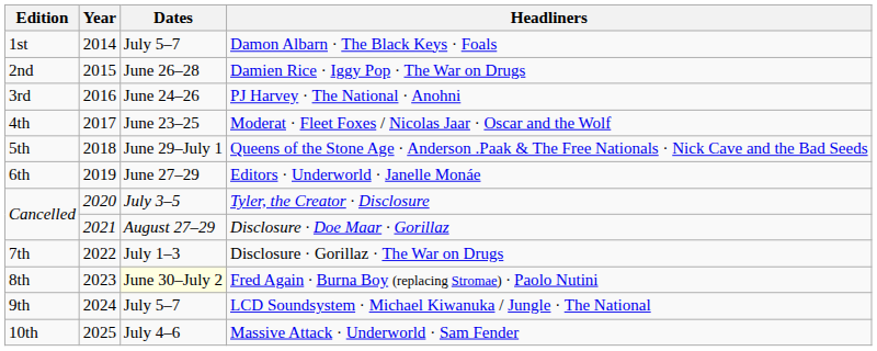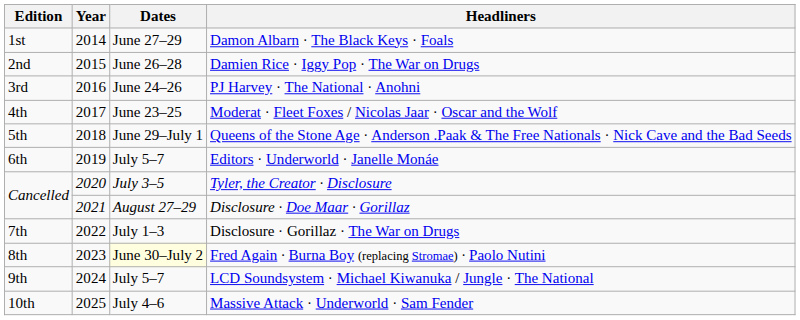 <table class="wikitable sortable">
 <tr>
 <th>Edition</th>
 <th>Year</th>
 <th>Dates</th>
 <th class="unsortable">Headliners</th>
 </tr>
 <tr>
 <td>1st</td>
 <td>2014</td>
-<td>July 5–7</td>
+<td>June 27–29</td>
 <td><a href='#'>Damon Albarn</a> · <a href='#'>The Black Keys</a> · <a href='#'>Foals</a></td>
 </tr>
 <tr>
 <td>2nd</td>
 <td>2015</td>
 <td>June 26–28</td>
 <td><a href='#'>Damien Rice</a> · <a href='#'>Iggy Pop</a> · <a href='#'>The War on Drugs</a></td>
 </tr>
 <tr>
 <td>3rd</td>
 <td>2016</td>
 <td>June 24–26</td>
 <td><a href='#'>PJ Harvey</a> · <a href='#'>The National</a> · <a href='#'>Anohni</a></td>
 </tr>
 <tr>
 <td>4th</td>
 <td>2017</td>
 <td>June 23–25</td>
 <td><a href='#'>Moderat</a> · <a href='#'>Fleet Foxes</a> / <a href='#'>Nicolas Jaar</a> · <a href='#'>Oscar and the Wolf</a></td>
 </tr>
 <tr>
 <td>5th</td>
 <td>2018</td>
 <td>June 29–July 1</td>
 <td><a href='#'>Queens of the Stone Age</a> · <a href='#'>Anderson .Paak & The Free Nationals</a> · <a href='#'>Nick Cave and the Bad Seeds</a></td>
 </tr>
 <tr>
 <td>6th</td>
 <td>2019</td>
-<td>June 27–29</td>
+<td>July 5–7</td>
 <td><a href='#'>Editors</a> · <a href='#'>Underworld</a> · <a href='#'>Janelle Monáe</a></td>
 </tr>
 <tr>
 <td rowspan="2"><em>Cancelled</em></td>
 <td><em>2020</em></td>
 <td><em>July 3–5</em></td>
 <td><em><a href='#'>Tyler, the Creator</a> · <a href='#'>Disclosure</a></em></td>
 </tr>
 <tr>
 <td><em>2021</em></td>
 <td><em>August 27–29</em></td>
 <td><em>Disclosure · <a href='#'>Doe Maar</a> · <a href='#'>Gorillaz</a></em></td>
 </tr>
 <tr>
 <td>7th</td>
 <td>2022</td>
 <td>July 1–3</td>
 <td>Disclosure · Gorillaz · <a href='#'>The War on Drugs</a></td>
 </tr>
 <tr>
 <td>8th</td>
 <td>2023</td>
 <td style="background: lightyellow;">June 30–July 2</td>
 <td><a href='#'>Fred Again</a> <em>·</em> <a href='#'>Burna Boy</a> <small>(replacing <a href='#'>Stromae</a>)</small> <em>·</em> <a href='#'>Paolo Nutini</a></td>
 </tr>
 <tr>
 <td>9th</td>
 <td>2024</td>
 <td>July 5–7</td>
 <td><a href='#'>LCD Soundsystem</a> · <a href='#'>Michael Kiwanuka</a> / <a href='#'>Jungle</a> · <a href='#'>The National</a></td>
 </tr>
 <tr>
 <td>10th</td>
 <td>2025</td>
 <td>July 4–6</td>
 <td><a href='#'>Massive Attack</a> · <a href='#'>Underworld</a> · <a href='#'>Sam Fender</a></td>
 </tr>
 </table>
